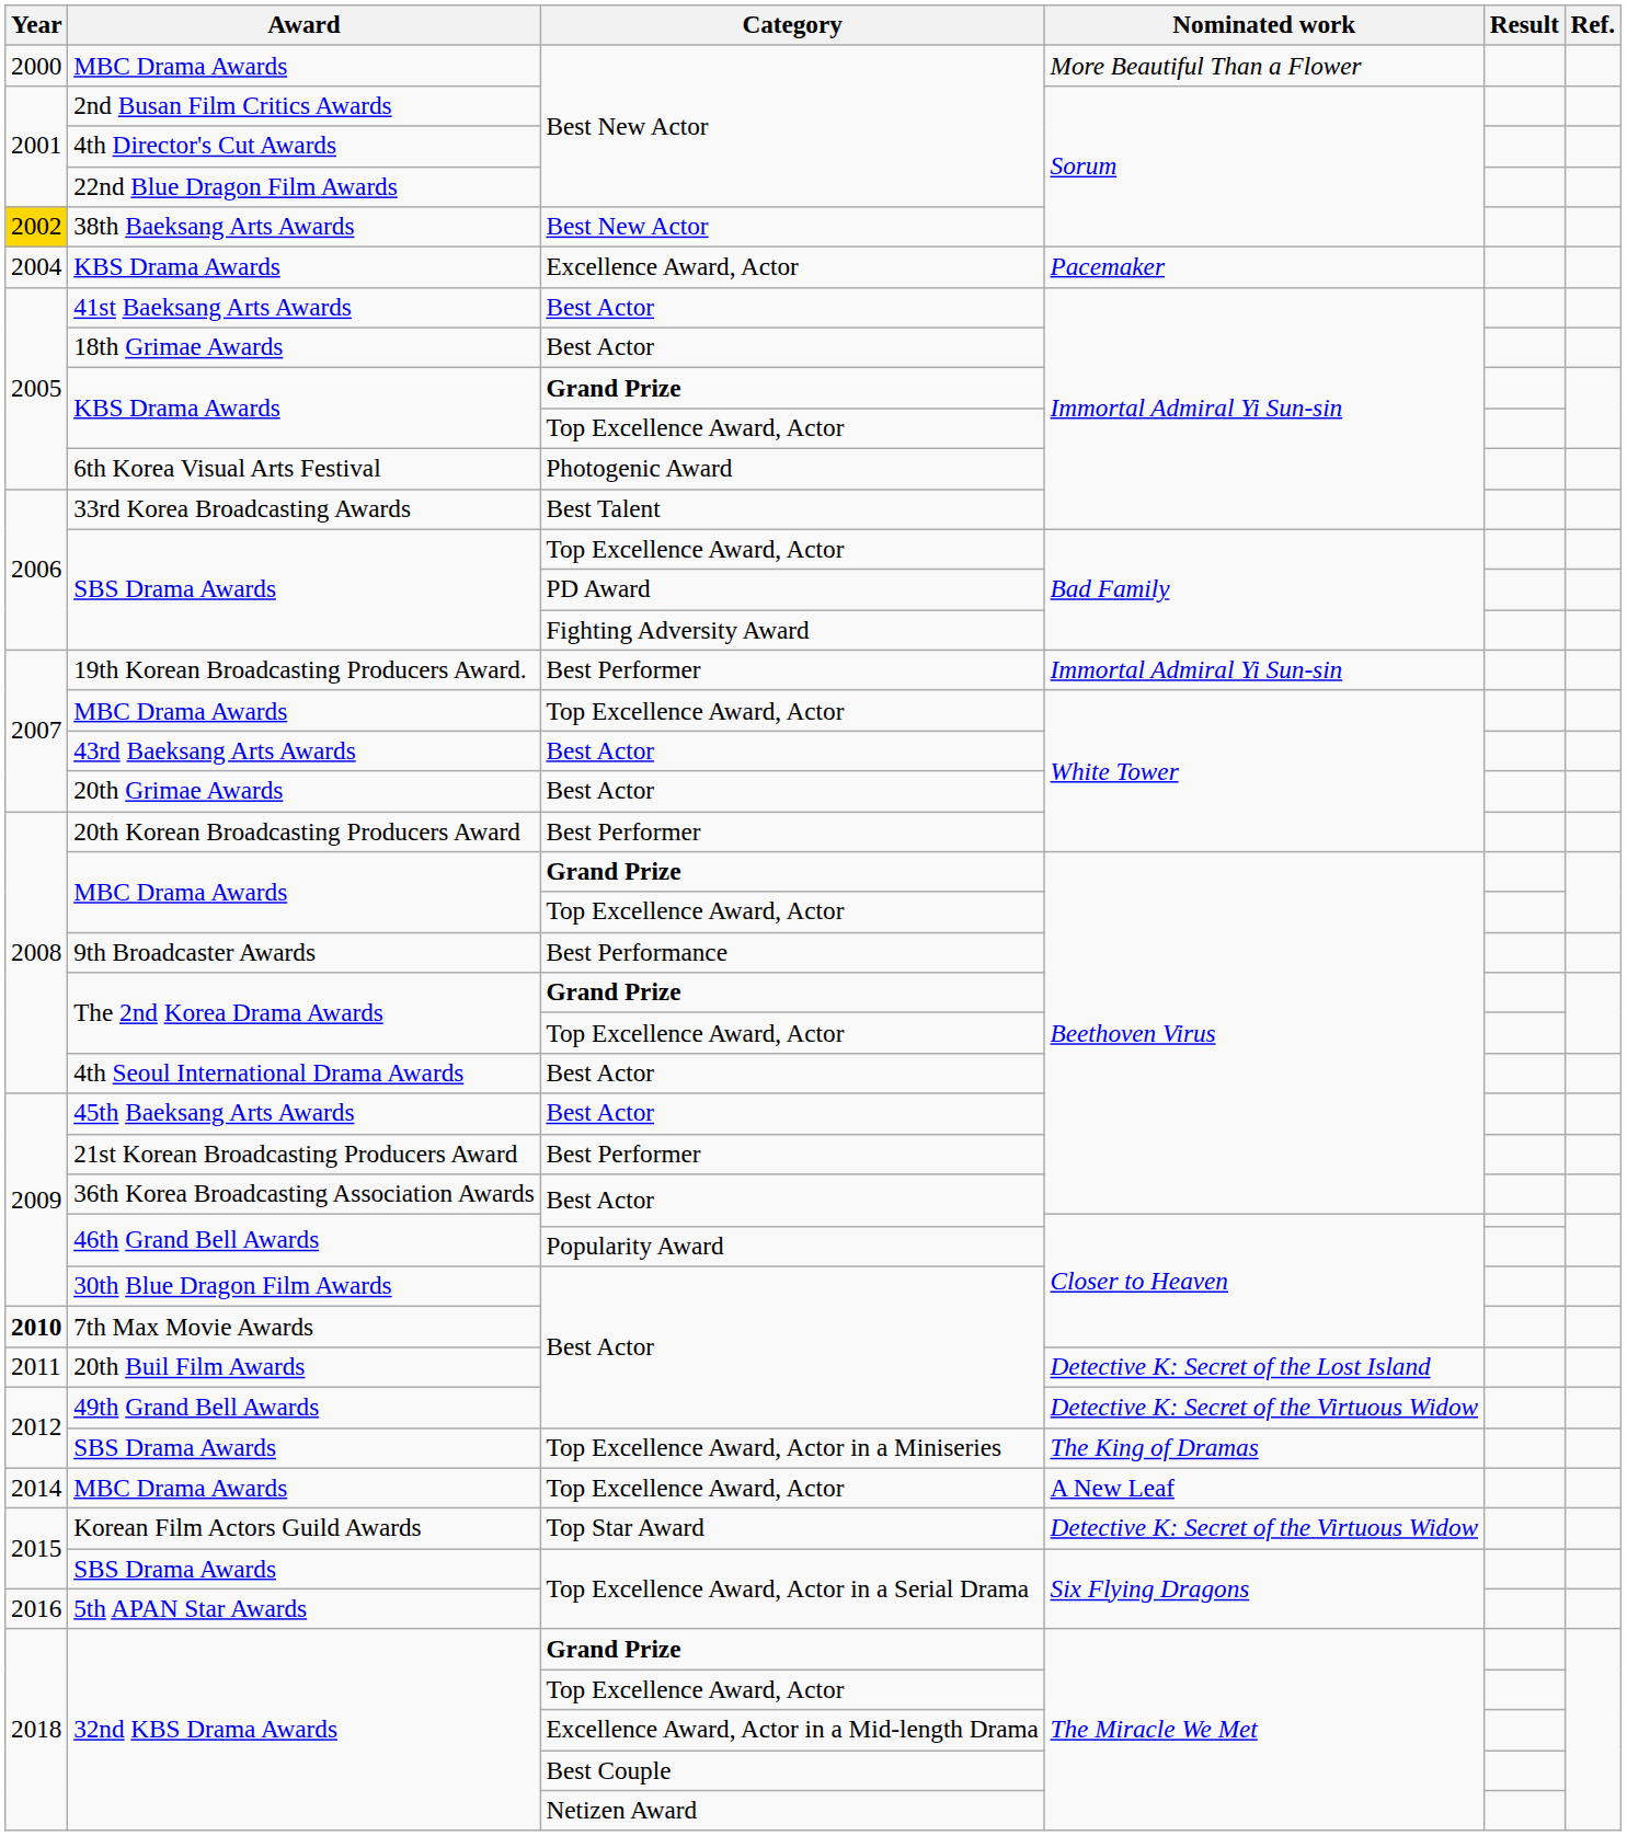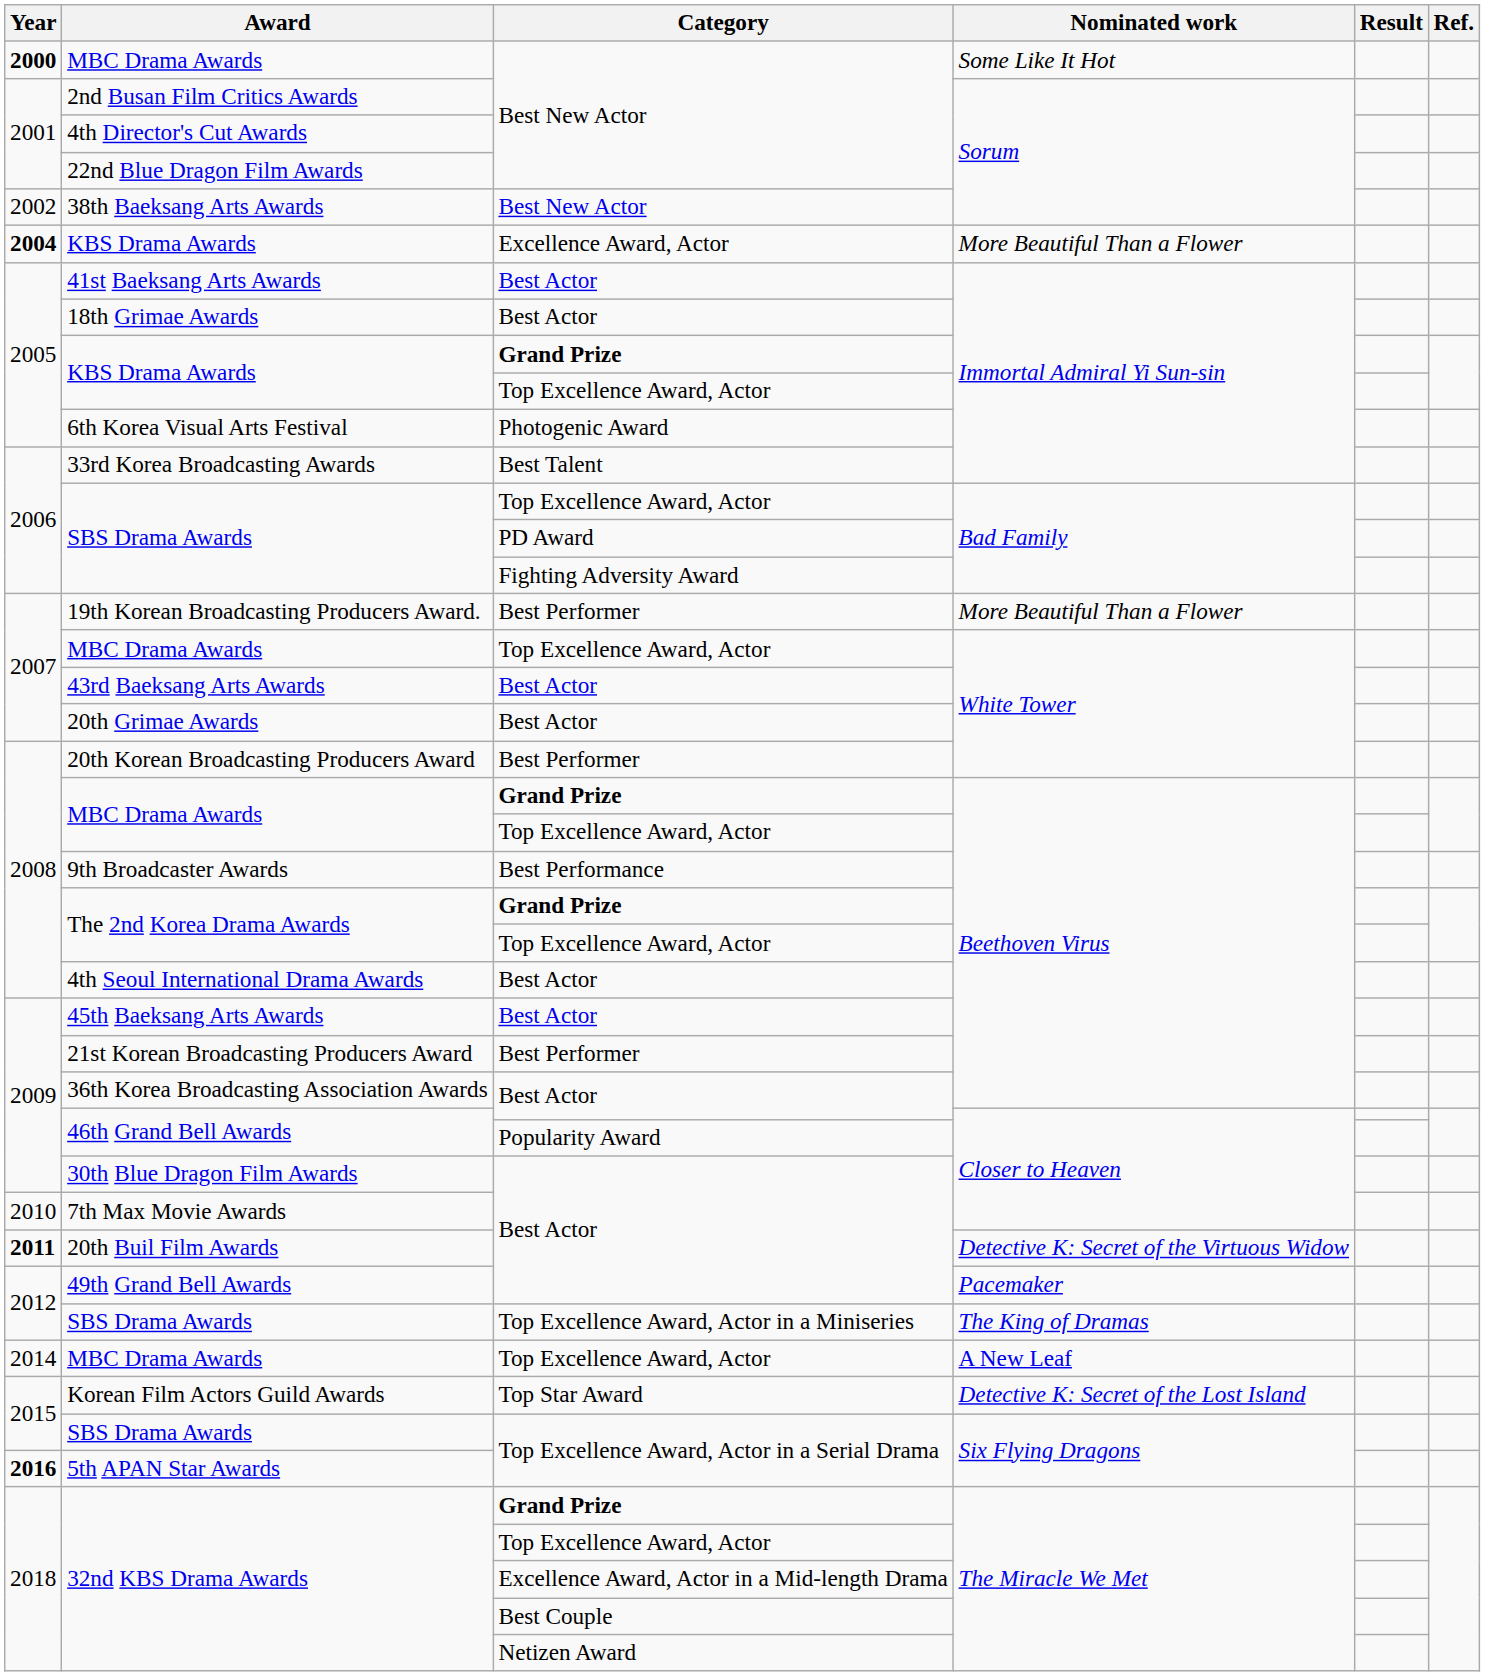 <table class="wikitable sortable">
 <tr>
 <th>Year</th>
 <th>Award</th>
 <th>Category</th>
 <th>Nominated work</th>
 <th>Result</th>
 <th class="unsortable">Ref.</th>
 </tr>
 <tr>
-<td>2000</td>
+<td><strong>2000</strong></td>
 <td><a href='#'>MBC Drama Awards</a></td>
 <td rowspan="4">Best New Actor</td>
-<td><em>More Beautiful Than a Flower</em></td>
+<td><em>Some Like It Hot</em></td>
 <td></td>
 <td></td>
 </tr>
 <tr>
 <td rowspan=3>2001</td>
 <td>2nd <a href='#'>Busan Film Critics Awards</a></td>
 <td rowspan=4><em><a href='#'>Sorum</a></em></td>
 <td></td>
 <td></td>
 </tr>
 <tr>
 <td>4th <a href='#'>Director's Cut Awards</a></td>
 <td></td>
 <td></td>
 </tr>
 <tr>
 <td>22nd <a href='#'>Blue Dragon Film Awards</a></td>
 <td></td>
 <td></td>
 </tr>
 <tr>
-<td style="background: gold;">2002</td>
+<td>2002</td>
 <td>38th <a href='#'>Baeksang Arts Awards</a></td>
 <td><a href='#'>Best New Actor</a></td>
 <td></td>
 <td></td>
 </tr>
 <tr>
-<td rowspan=1>2004</td>
+<td rowspan=1><strong>2004</strong></td>
 <td><a href='#'>KBS Drama Awards</a></td>
 <td>Excellence Award, Actor</td>
-<td><em><a href='#'>Pacemaker</a></em></td>
+<td><em>More Beautiful Than a Flower</em></td>
 <td></td>
 <td></td>
 </tr>
 <tr>
 <td rowspan=5>2005</td>
 <td><a href='#'>41st</a> <a href='#'>Baeksang Arts Awards</a></td>
 <td><a href='#'>Best Actor</a></td>
 <td rowspan=6><em><a href='#'>Immortal Admiral Yi Sun-sin</a></em></td>
 <td></td>
 <td></td>
 </tr>
 <tr>
 <td>18th <a href='#'>Grimae Awards</a></td>
 <td>Best Actor</td>
 <td></td>
 <td></td>
 </tr>
 <tr>
 <td rowspan="2"><a href='#'>KBS Drama Awards</a></td>
 <td><strong>Grand Prize</strong></td>
 <td></td>
 <td rowspan="2"></td>
 </tr>
 <tr>
 <td>Top Excellence Award, Actor</td>
 <td></td>
 </tr>
 <tr>
 <td>6th Korea Visual Arts Festival</td>
 <td>Photogenic Award</td>
 <td></td>
 <td></td>
 </tr>
 <tr>
 <td rowspan=4>2006</td>
 <td>33rd Korea Broadcasting Awards</td>
 <td>Best Talent</td>
 <td></td>
 <td></td>
 </tr>
 <tr>
 <td rowspan=3><a href='#'>SBS Drama Awards</a></td>
 <td>Top Excellence Award, Actor</td>
 <td rowspan=3><em><a href='#'>Bad Family</a></em></td>
 <td></td>
 <td></td>
 </tr>
 <tr>
 <td>PD Award</td>
 <td></td>
 <td></td>
 </tr>
 <tr>
 <td>Fighting Adversity Award</td>
 <td></td>
 <td></td>
 </tr>
 <tr>
 <td rowspan=4>2007</td>
 <td>19th Korean Broadcasting Producers Award.</td>
 <td>Best Performer</td>
-<td><em><a href='#'>Immortal Admiral Yi Sun-sin</a></em></td>
+<td><em>More Beautiful Than a Flower</em></td>
 <td></td>
 <td></td>
 </tr>
 <tr>
 <td><a href='#'>MBC Drama Awards</a></td>
 <td>Top Excellence Award, Actor</td>
 <td rowspan=4><em><a href='#'>White Tower</a></em></td>
 <td></td>
 <td></td>
 </tr>
 <tr>
 <td><a href='#'>43rd</a> <a href='#'>Baeksang Arts Awards</a></td>
 <td><a href='#'>Best Actor</a></td>
 <td></td>
 <td></td>
 </tr>
 <tr>
 <td>20th <a href='#'>Grimae Awards</a></td>
 <td>Best Actor</td>
 <td></td>
 <td></td>
 </tr>
 <tr>
 <td rowspan=7>2008</td>
 <td>20th Korean Broadcasting Producers Award</td>
 <td>Best Performer</td>
 <td></td>
 <td></td>
 </tr>
 <tr>
 <td rowspan=2><a href='#'>MBC Drama Awards</a></td>
 <td><strong>Grand Prize</strong></td>
 <td rowspan=9><em><a href='#'>Beethoven Virus</a></em></td>
 <td></td>
 <td rowspan="2"><strong></strong></td>
 </tr>
 <tr>
 <td>Top Excellence Award, Actor</td>
 <td></td>
 </tr>
 <tr>
 <td>9th Broadcaster Awards</td>
 <td>Best Performance</td>
 <td></td>
 <td></td>
 </tr>
 <tr>
 <td rowspan=2>The <a href='#'>2nd</a> <a href='#'>Korea Drama Awards</a></td>
 <td><strong>Grand Prize</strong></td>
 <td></td>
 <td rowspan="2"></td>
 </tr>
 <tr>
 <td>Top Excellence Award, Actor</td>
 <td></td>
 </tr>
 <tr>
 <td>4th <a href='#'>Seoul International Drama Awards</a></td>
 <td>Best Actor</td>
 <td></td>
 <td></td>
 </tr>
 <tr>
 <td rowspan=6>2009</td>
 <td><a href='#'>45th</a> <a href='#'>Baeksang Arts Awards</a></td>
 <td><a href='#'>Best Actor</a></td>
 <td></td>
 <td></td>
 </tr>
 <tr>
 <td>21st Korean Broadcasting Producers Award</td>
 <td>Best Performer</td>
 <td></td>
 <td></td>
 </tr>
 <tr>
 <td>36th Korea Broadcasting Association Awards</td>
 <td rowspan="2">Best Actor</td>
 <td></td>
 <td></td>
 </tr>
 <tr>
 <td rowspan=2><a href='#'>46th</a> <a href='#'>Grand Bell Awards</a></td>
 <td rowspan=4><em><a href='#'>Closer to Heaven</a></em></td>
 <td></td>
 <td rowspan="2"></td>
 </tr>
 <tr>
 <td>Popularity Award</td>
 <td></td>
 </tr>
 <tr>
 <td><a href='#'>30th</a> <a href='#'>Blue Dragon Film Awards</a></td>
 <td rowspan="4">Best Actor</td>
 <td></td>
 <td></td>
 </tr>
 <tr>
-<td><strong>2010</strong></td>
+<td>2010</td>
 <td>7th Max Movie Awards</td>
 <td></td>
 <td></td>
 </tr>
 <tr>
-<td>2011</td>
+<td><strong>2011</strong></td>
 <td>20th <a href='#'>Buil Film Awards</a></td>
-<td><em><a href='#'>Detective K: Secret of the Lost Island</a></em></td>
+<td><em><a href='#'>Detective K: Secret of the Virtuous Widow</a></em></td>
 <td></td>
 <td></td>
 </tr>
 <tr>
 <td rowspan="2">2012</td>
 <td><a href='#'>49th</a> <a href='#'>Grand Bell Awards</a></td>
-<td><em><a href='#'>Detective K: Secret of the Virtuous Widow</a></em></td>
+<td><em><a href='#'>Pacemaker</a></em></td>
 <td></td>
 <td></td>
 </tr>
 <tr>
 <td><a href='#'>SBS Drama Awards</a></td>
 <td>Top Excellence Award, Actor in a Miniseries</td>
 <td><em><a href='#'>The King of Dramas</a></em></td>
 <td></td>
 <td></td>
 </tr>
 <tr>
 <td>2014</td>
 <td><a href='#'>MBC Drama Awards</a></td>
 <td>Top Excellence Award, Actor</td>
 <td><a href='#'>A New Leaf</a></td>
 <td></td>
 <td></td>
 </tr>
 <tr>
 <td rowspan="2">2015</td>
 <td>Korean Film Actors Guild Awards</td>
 <td>Top Star Award</td>
-<td><em><a href='#'>Detective K: Secret of the Virtuous Widow</a></em></td>
+<td><em><a href='#'>Detective K: Secret of the Lost Island</a></em></td>
 <td></td>
 <td></td>
 </tr>
 <tr>
 <td><a href='#'>SBS Drama Awards</a></td>
 <td rowspan="2">Top Excellence Award, Actor in a Serial Drama</td>
 <td rowspan="2"><em><a href='#'>Six Flying Dragons</a></em></td>
 <td></td>
 <td></td>
 </tr>
 <tr>
-<td>2016</td>
+<td><strong>2016</strong></td>
 <td><a href='#'>5th</a> <a href='#'>APAN Star Awards</a></td>
 <td></td>
 <td></td>
 </tr>
 <tr>
 <td rowspan="5">2018</td>
 <td rowspan="5"><a href='#'>32nd</a> <a href='#'>KBS Drama Awards</a></td>
 <td><strong>Grand Prize</strong></td>
 <td rowspan="5"><em><a href='#'>The Miracle We Met</a></em></td>
 <td></td>
 <td rowspan="5"><strong></strong></td>
 </tr>
 <tr>
 <td>Top Excellence Award, Actor</td>
 <td></td>
 </tr>
 <tr>
 <td>Excellence Award, Actor in a Mid-length Drama</td>
 <td></td>
 </tr>
 <tr>
 <td>Best Couple </td>
 <td></td>
 </tr>
 <tr>
 <td>Netizen Award</td>
 <td></td>
 </tr>
 </table>
